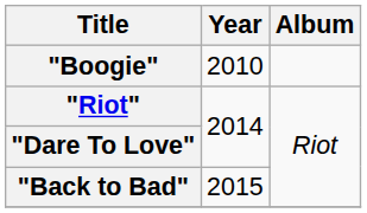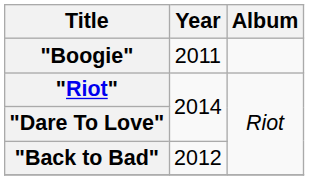 <table class="wikitable plainrowheaders" style="text-align:center;">
 <tr>
 <th>Title</th>
 <th>Year</th>
 <th>Album</th>
 </tr>
 <tr>
 <th scope="row">"Boogie"</th>
-<td>2010</td>
+<td>2011</td>
 <td></td>
 </tr>
 <tr>
 <th scope="row">"<a href='#'>Riot</a>"</th>
 <td rowspan="2">2014</td>
 <td rowspan="3"><em>Riot</em></td>
 </tr>
 <tr>
 <th scope="row">"Dare To Love"<br></th>
 </tr>
 <tr>
 <th scope="row">"Back to Bad"</th>
-<td>2015</td>
+<td>2012</td>
 </tr>
 <tr>
 </tr>
 </table>
